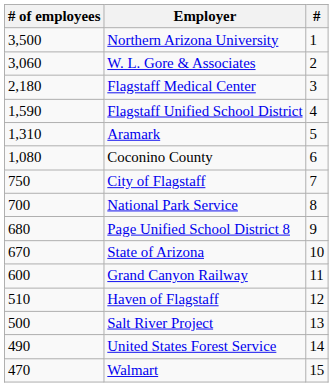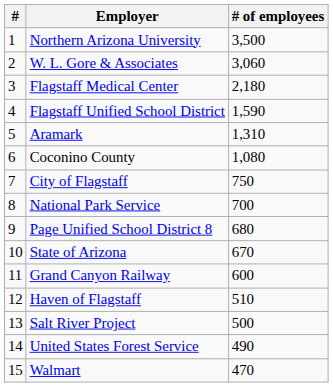 <table class="wikitable sortable">
 <tr>
+<th>#</th>
+<th>Employer</th>
 <th># of employees</th>
-<th>Employer</th>
-<th>#</th>
 </tr>
 <tr>
+<td>1</td>
+<td><a href='#'>Northern Arizona University</a></td>
 <td>3,500</td>
-<td><a href='#'>Northern Arizona University</a></td>
-<td>1</td>
 </tr>
 <tr>
+<td>2</td>
+<td><a href='#'>W. L. Gore & Associates</a></td>
 <td>3,060</td>
-<td><a href='#'>W. L. Gore & Associates</a></td>
-<td>2</td>
 </tr>
 <tr>
+<td>3</td>
+<td><a href='#'>Flagstaff Medical Center</a></td>
 <td>2,180</td>
-<td><a href='#'>Flagstaff Medical Center</a></td>
-<td>3</td>
 </tr>
 <tr>
+<td>4</td>
+<td><a href='#'>Flagstaff Unified School District</a></td>
 <td>1,590</td>
-<td><a href='#'>Flagstaff Unified School District</a></td>
-<td>4</td>
 </tr>
 <tr>
+<td>5</td>
+<td><a href='#'>Aramark</a></td>
 <td>1,310</td>
-<td><a href='#'>Aramark</a></td>
-<td>5</td>
 </tr>
 <tr>
+<td>6</td>
+<td>Coconino County</td>
 <td>1,080</td>
-<td>Coconino County</td>
-<td>6</td>
 </tr>
 <tr>
+<td>7</td>
+<td><a href='#'>City of Flagstaff</a></td>
 <td>750</td>
-<td><a href='#'>City of Flagstaff</a></td>
-<td>7</td>
 </tr>
 <tr>
+<td>8</td>
+<td><a href='#'>National Park Service</a></td>
 <td>700</td>
-<td><a href='#'>National Park Service</a></td>
-<td>8</td>
 </tr>
 <tr>
+<td>9</td>
+<td><a href='#'>Page Unified School District 8</a></td>
 <td>680</td>
-<td><a href='#'>Page Unified School District 8</a></td>
-<td>9</td>
 </tr>
 <tr>
+<td>10</td>
+<td><a href='#'>State of Arizona</a></td>
 <td>670</td>
-<td><a href='#'>State of Arizona</a></td>
-<td>10</td>
 </tr>
 <tr>
+<td>11</td>
+<td><a href='#'>Grand Canyon Railway</a></td>
 <td>600</td>
-<td><a href='#'>Grand Canyon Railway</a></td>
-<td>11</td>
 </tr>
 <tr>
+<td>12</td>
+<td><a href='#'>Haven of Flagstaff</a></td>
 <td>510</td>
-<td><a href='#'>Haven of Flagstaff</a></td>
-<td>12</td>
 </tr>
 <tr>
+<td>13</td>
+<td><a href='#'>Salt River Project</a></td>
 <td>500</td>
-<td><a href='#'>Salt River Project</a></td>
-<td>13</td>
 </tr>
 <tr>
+<td>14</td>
+<td><a href='#'>United States Forest Service</a></td>
 <td>490</td>
-<td><a href='#'>United States Forest Service</a></td>
-<td>14</td>
 </tr>
 <tr>
+<td>15</td>
+<td><a href='#'>Walmart</a></td>
 <td>470</td>
-<td><a href='#'>Walmart</a></td>
-<td>15</td>
 </tr>
 </table>
